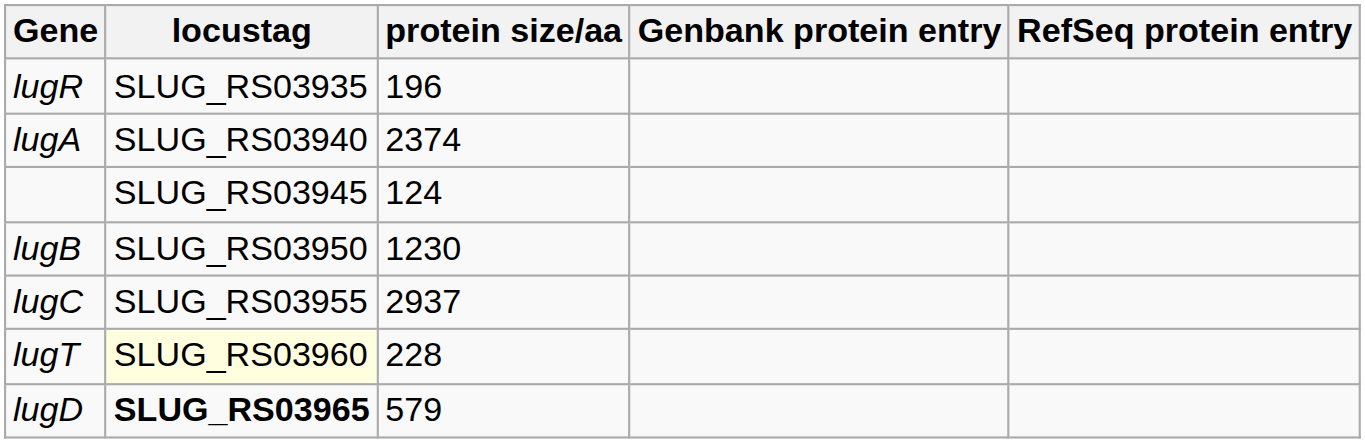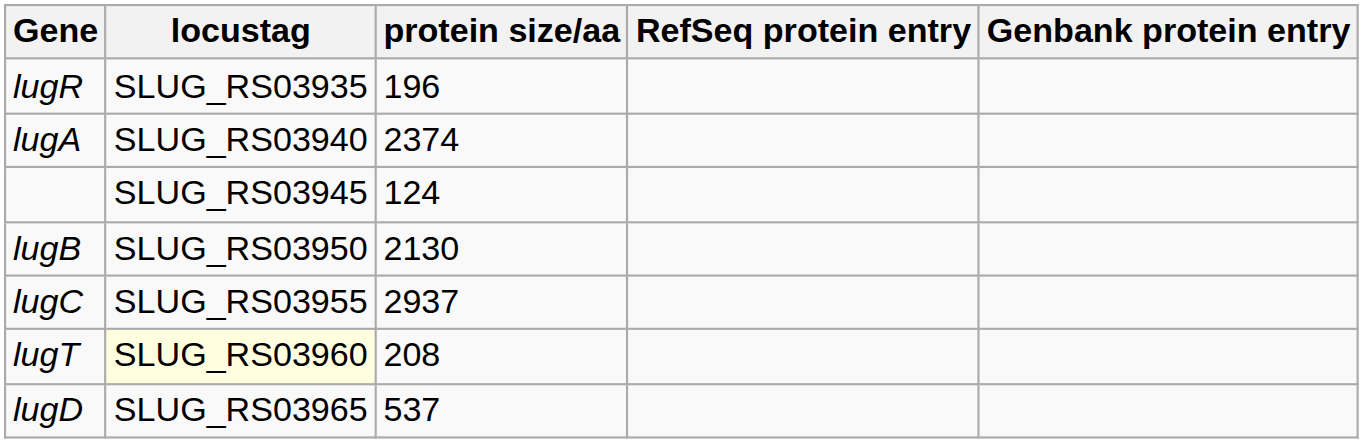 <table class="wikitable">
 <tr>
 <th>Gene</th>
 <th>locustag</th>
 <th>protein size/aa</th>
+<th>RefSeq protein entry</th>
 <th>Genbank protein entry</th>
-<th>RefSeq protein entry</th>
 </tr>
 <tr>
 <td><em>lugR</em></td>
 <td>SLUG_RS03935</td>
 <td>196</td>
 <td></td>
 <td></td>
 </tr>
 <tr>
 <td><em>lugA</em></td>
 <td>SLUG_RS03940</td>
 <td>2374</td>
 <td></td>
 <td></td>
 </tr>
 <tr>
 <td></td>
 <td>SLUG_RS03945</td>
 <td>124</td>
 <td></td>
 <td></td>
 </tr>
 <tr>
 <td><em>lugB</em></td>
 <td>SLUG_RS03950</td>
-<td>1230</td>
+<td>2130</td>
 <td></td>
 <td></td>
 </tr>
 <tr>
 <td><em>lugC</em></td>
 <td>SLUG_RS03955</td>
 <td>2937</td>
 <td></td>
 <td></td>
 </tr>
 <tr>
 <td><em>lugT</em></td>
 <td style="background: lightyellow;">SLUG_RS03960</td>
-<td>228</td>
+<td>208</td>
 <td></td>
 <td></td>
 </tr>
 <tr>
 <td><em>lugD</em></td>
-<td><strong>SLUG_RS03965</strong></td>
-<td>579</td>
+<td>SLUG_RS03965</td>
+<td>537</td>
 <td></td>
 <td></td>
 </tr>
 </table>
